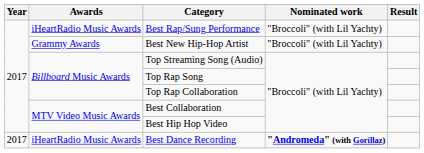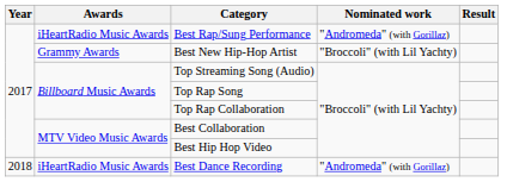 <table class="wikitable">
 <tr>
 <th>Year</th>
 <th>Awards</th>
 <th>Category</th>
 <th>Nominated work</th>
 <th>Result</th>
 </tr>
 <tr>
 <td rowspan="7">2017</td>
 <td><a href='#'>iHeartRadio Music Awards</a></td>
 <td><a href='#'>Best Rap/Sung Performance</a></td>
-<td>"Broccoli" <span>(with Lil Yachty)</span></td>
+<td>"<a href='#'>Andromeda</a>" <small>(with <a href='#'>Gorillaz</a>)</small></td>
 <td></td>
 </tr>
 <tr>
 <td><a href='#'>Grammy Awards</a></td>
 <td>Best New Hip-Hop Artist</td>
 <td>"Broccoli" <span>(with Lil Yachty)</span></td>
 <td></td>
 </tr>
 <tr>
 <td rowspan=3><a href='#'><em>Billboard</em> Music Awards</a></td>
 <td>Top Streaming Song (Audio)</td>
 <td rowspan=5>"Broccoli" <span>(with Lil Yachty)</span></td>
 <td></td>
 </tr>
 <tr>
 <td>Top Rap Song</td>
 <td></td>
 </tr>
 <tr>
 <td>Top Rap Collaboration</td>
 <td></td>
 </tr>
 <tr>
 <td rowspan=2><a href='#'>MTV Video Music Awards</a></td>
 <td>Best Collaboration</td>
 <td></td>
 </tr>
 <tr>
 <td>Best Hip Hop Video</td>
 <td></td>
 </tr>
 <tr>
-<td rowspan="1">2017</td>
+<td rowspan="1">2018</td>
 <td><a href='#'>iHeartRadio Music Awards</a></td>
 <td><a href='#'>Best Dance Recording</a></td>
-<td><strong>"<a href='#'>Andromeda</a>" <small>(with <a href='#'>Gorillaz</a>)</small></strong></td>
+<td>"<a href='#'>Andromeda</a>" <small>(with <a href='#'>Gorillaz</a>)</small></td>
 <td></td>
 </tr>
 </table>
